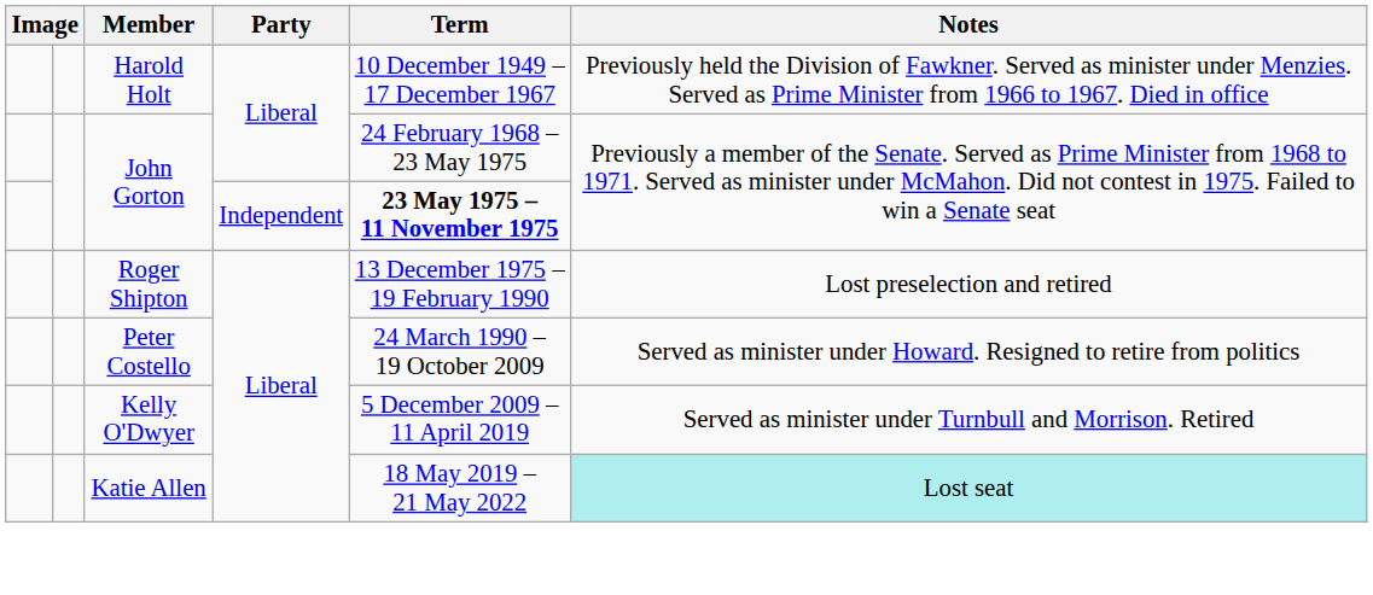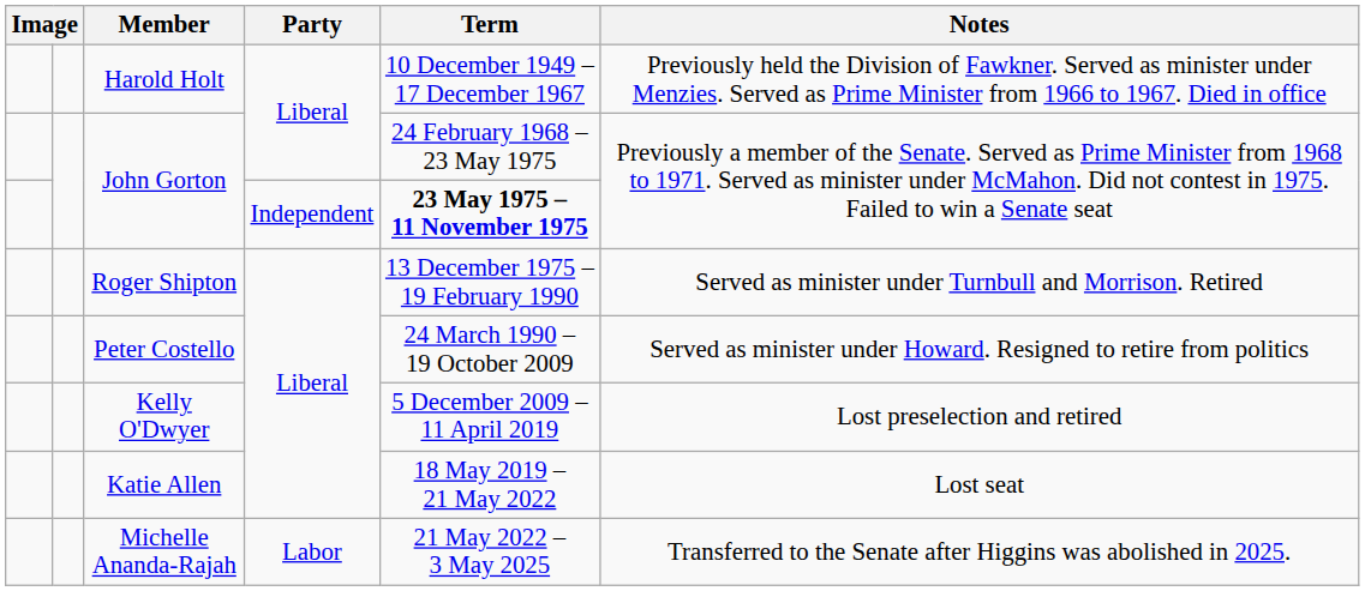 <table class=wikitable style="text-align:center">
 <tr>
 <th colspan=2>Image</th>
 <th>Member</th>
 <th>Party</th>
 <th>Term</th>
 <th>Notes</th>
 </tr>
 <tr>
 <td> </td>
 <td></td>
 <td><a href='#'>Harold Holt</a><br></td>
 <td rowspan="2"><a href='#'>Liberal</a></td>
 <td nowrap><a href='#'>10 December 1949</a> –<br><a href='#'>17 December 1967</a></td>
 <td>Previously held the Division of <a href='#'>Fawkner</a>. Served as minister under <a href='#'>Menzies</a>. Served as <a href='#'>Prime Minister</a> from <a href='#'>1966 to 1967</a>. <a href='#'>Died in office</a></td>
 </tr>
 <tr>
 <td> </td>
 <td rowspan=2></td>
 <td rowspan=2><a href='#'>John Gorton</a><br></td>
 <td nowrap><a href='#'>24 February 1968</a> –<br>23 May 1975</td>
 <td rowspan=2>Previously a member of the <a href='#'>Senate</a>. Served as <a href='#'>Prime Minister</a> from <a href='#'>1968 to 1971</a>. Served as minister under <a href='#'>McMahon</a>. Did not contest in <a href='#'>1975</a>. Failed to win a <a href='#'>Senate</a> seat</td>
 </tr>
 <tr>
 <td> </td>
 <td nowrap><a href='#'>Independent</a></td>
 <td nowrap><strong>23 May 1975 –<br><a href='#'>11 November 1975</a></strong></td>
 </tr>
 <tr>
 <td> </td>
 <td></td>
 <td><a href='#'>Roger Shipton</a><br></td>
 <td rowspan="4"><a href='#'>Liberal</a></td>
 <td nowrap><a href='#'>13 December 1975</a> –<br><a href='#'>19 February 1990</a></td>
-<td>Lost preselection and retired</td>
+<td>Served as minister under <a href='#'>Turnbull</a> and <a href='#'>Morrison</a>. Retired</td>
 </tr>
 <tr>
 <td> </td>
 <td></td>
 <td><a href='#'>Peter Costello</a><br></td>
 <td nowrap><a href='#'>24 March 1990</a> –<br>19 October 2009</td>
 <td>Served as minister under <a href='#'>Howard</a>. Resigned to retire from politics</td>
 </tr>
 <tr>
 <td> </td>
 <td></td>
 <td><a href='#'>Kelly O'Dwyer</a><br></td>
 <td nowrap><a href='#'>5 December 2009</a> –<br><a href='#'>11 April 2019</a></td>
-<td>Served as minister under <a href='#'>Turnbull</a> and <a href='#'>Morrison</a>. Retired</td>
+<td>Lost preselection and retired</td>
 </tr>
 <tr>
 <td> </td>
 <td></td>
 <td><a href='#'>Katie Allen</a><br></td>
 <td nowrap><a href='#'>18 May 2019</a> –<br><a href='#'>21 May 2022</a></td>
-<td style="background: paleturquoise;">Lost seat</td>
+<td>Lost seat</td>
+</tr>
+<tr>
+<td> </td>
+<td></td>
+<td><a href='#'>Michelle Ananda-Rajah</a><br></td>
+<td><a href='#'>Labor</a></td>
+<td nowrap><a href='#'>21 May 2022</a> –<br><a href='#'>3 May 2025</a></td>
+<td>Transferred to the Senate after Higgins was abolished in <a href='#'>2025</a>.</td>
 </tr>
 </table>
